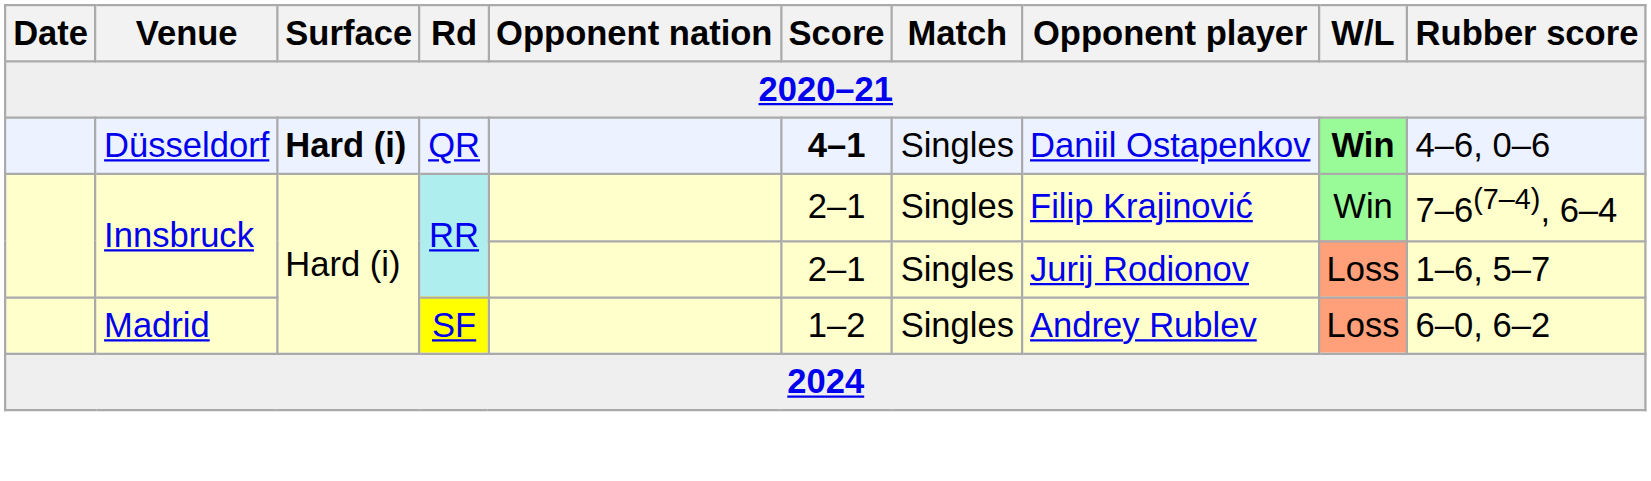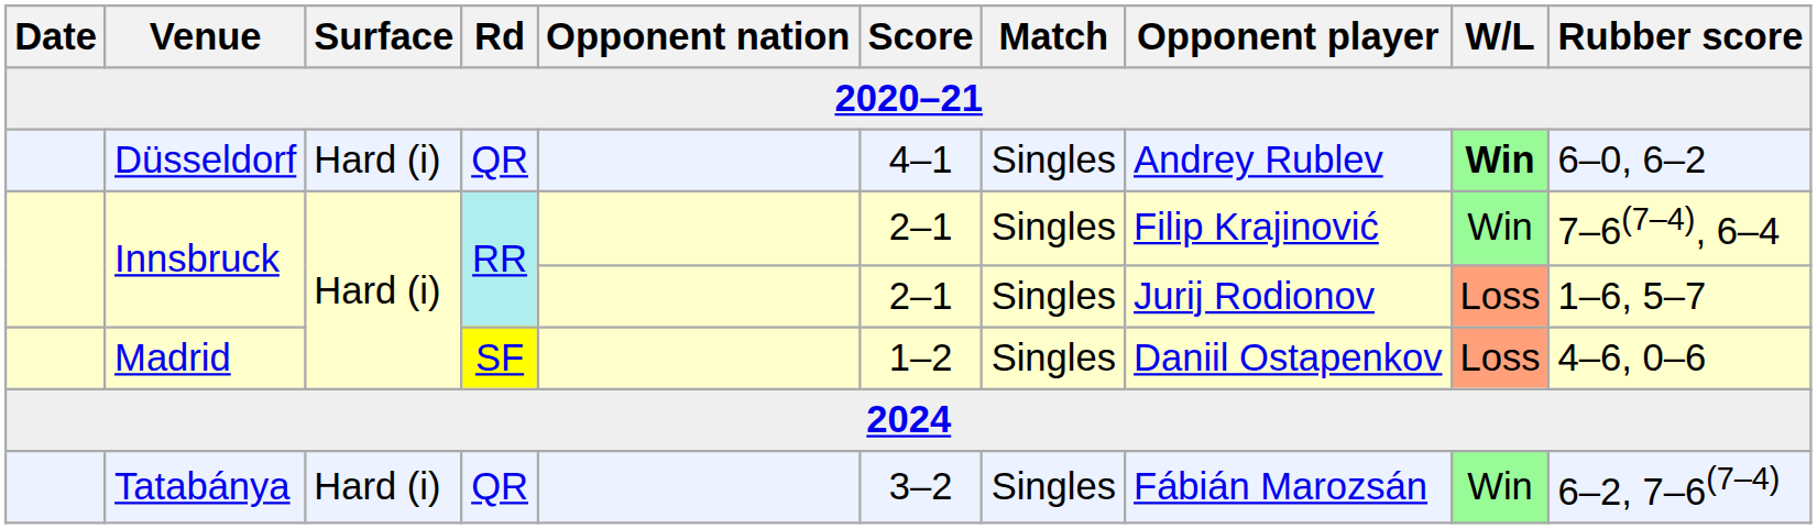 <table class="wikitable nowrap" style=font-size:96%>
 <tr>
 <th>Date</th>
 <th>Venue</th>
 <th>Surface</th>
 <th>Rd</th>
 <th>Opponent nation</th>
 <th>Score</th>
 <th>Match</th>
 <th>Opponent player</th>
 <th>W/L</th>
 <th>Rubber score</th>
 </tr>
 <tr bgcolor="efefef">
 <td colspan="10" align="center"><strong><a href='#'>2020–21</a></strong></td>
 </tr>
 <tr bgcolor="ecf2ff">
 <td></td>
 <td><a href='#'>Düsseldorf</a></td>
-<td><strong>Hard (i)</strong></td>
+<td>Hard (i)</td>
 <td align=center><a href='#'>QR</a></td>
 <td></td>
-<td align="center"><strong>4–1</strong></td>
+<td align="center">4–1</td>
 <td>Singles</td>
-<td><a href='#'>Daniil Ostapenkov</a></td>
+<td><a href='#'>Andrey Rublev</a></td>
 <td bgcolor=98fb98 align=center><strong>Win</strong></td>
-<td>4–6, 0–6</td>
+<td>6–0, 6–2</td>
 </tr>
 <tr bgcolor="ffffcc">
 <td rowspan=2></td>
 <td rowspan=2><a href='#'>Innsbruck</a></td>
 <td rowspan=3>Hard (i)</td>
 <td rowspan=2 align=center bgcolor=afeeee><a href='#'>RR</a></td>
 <td></td>
 <td align="center">2–1</td>
 <td>Singles</td>
 <td><a href='#'>Filip Krajinović</a></td>
 <td bgcolor=98fb98 align=center>Win</td>
 <td>7–6<sup>(7–4)</sup>, 6–4</td>
 </tr>
 <tr bgcolor="ffffcc">
 <td></td>
 <td align="center">2–1</td>
 <td>Singles</td>
 <td><a href='#'>Jurij Rodionov</a></td>
 <td bgcolor=ffa07a align=center>Loss</td>
 <td>1–6, 5–7</td>
 </tr>
 <tr bgcolor="ffffcc">
 <td></td>
 <td><a href='#'>Madrid</a></td>
 <td align=center bgcolor=yellow><a href='#'>SF</a></td>
 <td></td>
 <td align="center">1–2</td>
 <td>Singles</td>
-<td><a href='#'>Andrey Rublev</a></td>
+<td><a href='#'>Daniil Ostapenkov</a></td>
 <td bgcolor=ffa07a align=center>Loss</td>
-<td>6–0, 6–2</td>
+<td>4–6, 0–6</td>
 </tr>
 <tr bgcolor="efefef">
 <td colspan="10" align="center"><strong><a href='#'>2024</a></strong></td>
 </tr>
+<tr bgcolor="ecf2ff">
+<td></td>
+<td><a href='#'>Tatabánya</a></td>
+<td>Hard (i)</td>
+<td align=center><a href='#'>QR</a></td>
+<td></td>
+<td align="center">3–2</td>
+<td>Singles</td>
+<td><a href='#'>Fábián Marozsán</a></td>
+<td bgcolor=98fb98 align=center>Win</td>
+<td>6–2, 7–6<sup>(7–4)</sup></td>
+</tr>
 </table>
